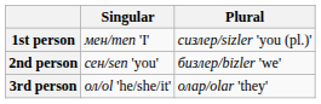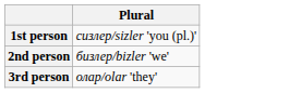 <table class="wikitable">
 <tr>
 <th></th>
-<th>Singular</th>
 <th>Plural</th>
 </tr>
 <tr>
 <th>1st person</th>
-<td><em>мен/men</em> 'I'</td>
 <td><em>сизлер/sizler</em> 'you (pl.)'</td>
 </tr>
 <tr>
 <th>2nd person</th>
-<td><em>сен/sen</em> 'you'</td>
 <td><em>бизлер/bizler</em> 'we'</td>
 </tr>
 <tr>
 <th>3rd person</th>
-<td><em>ол/ol</em> 'he/she/it'</td>
 <td><em>олар/olar</em> 'they'</td>
 </tr>
 </table>
